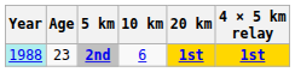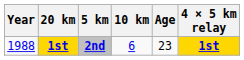 <table class="wikitable" style="text-align: center;">
 <tr>
 <th scope="col">Year</th>
-<th scope="col">Age</th>
+<th scope="col">20 km</th>
 <th scope="col">5 km</th>
 <th scope="col">10 km</th>
-<th scope="col">20 km</th>
+<th scope="col">Age</th>
 <th scope="col">4 × 5 km<br>relay</th>
 </tr>
 <tr>
-<td style="background: paleturquoise;"><a href='#'>1988</a></td>
-<td>23</td>
+<td><a href='#'>1988</a></td>
+<td style="background-color: gold;"><a href='#'><strong>1st</strong></a></td>
 <td style="background-color: silver;"><a href='#'><strong>2nd</strong></a></td>
 <td><a href='#'>6</a></td>
-<td style="background-color: gold;"><a href='#'><strong>1st</strong></a></td>
+<td>23</td>
 <td style="background-color: gold;"><a href='#'><strong>1st</strong></a></td>
 </tr>
 </table>
